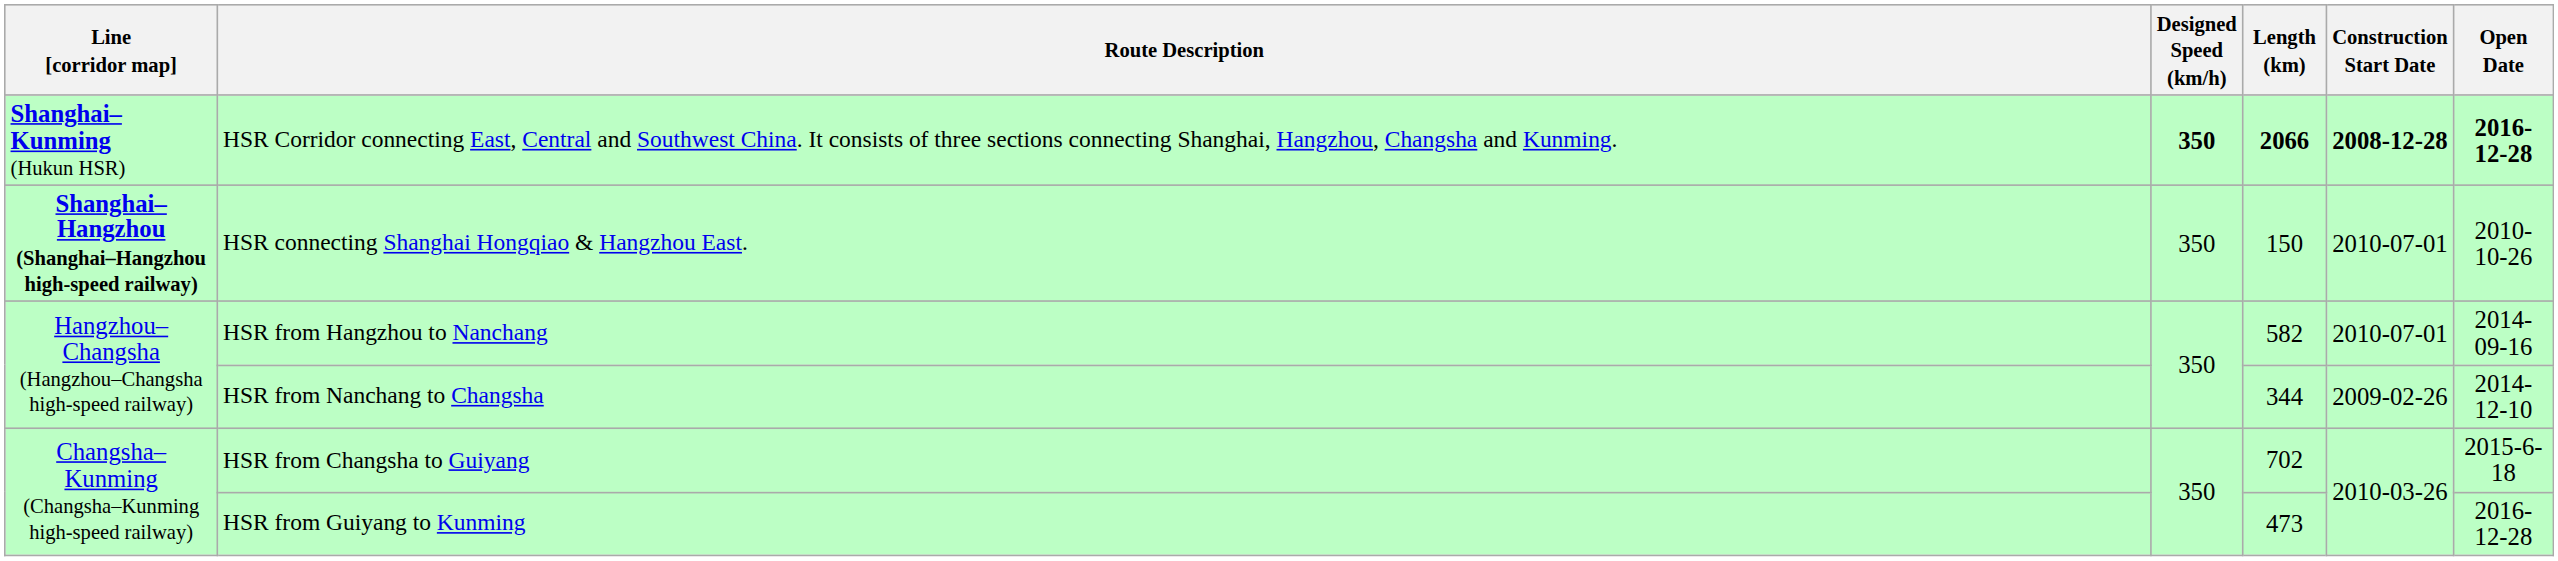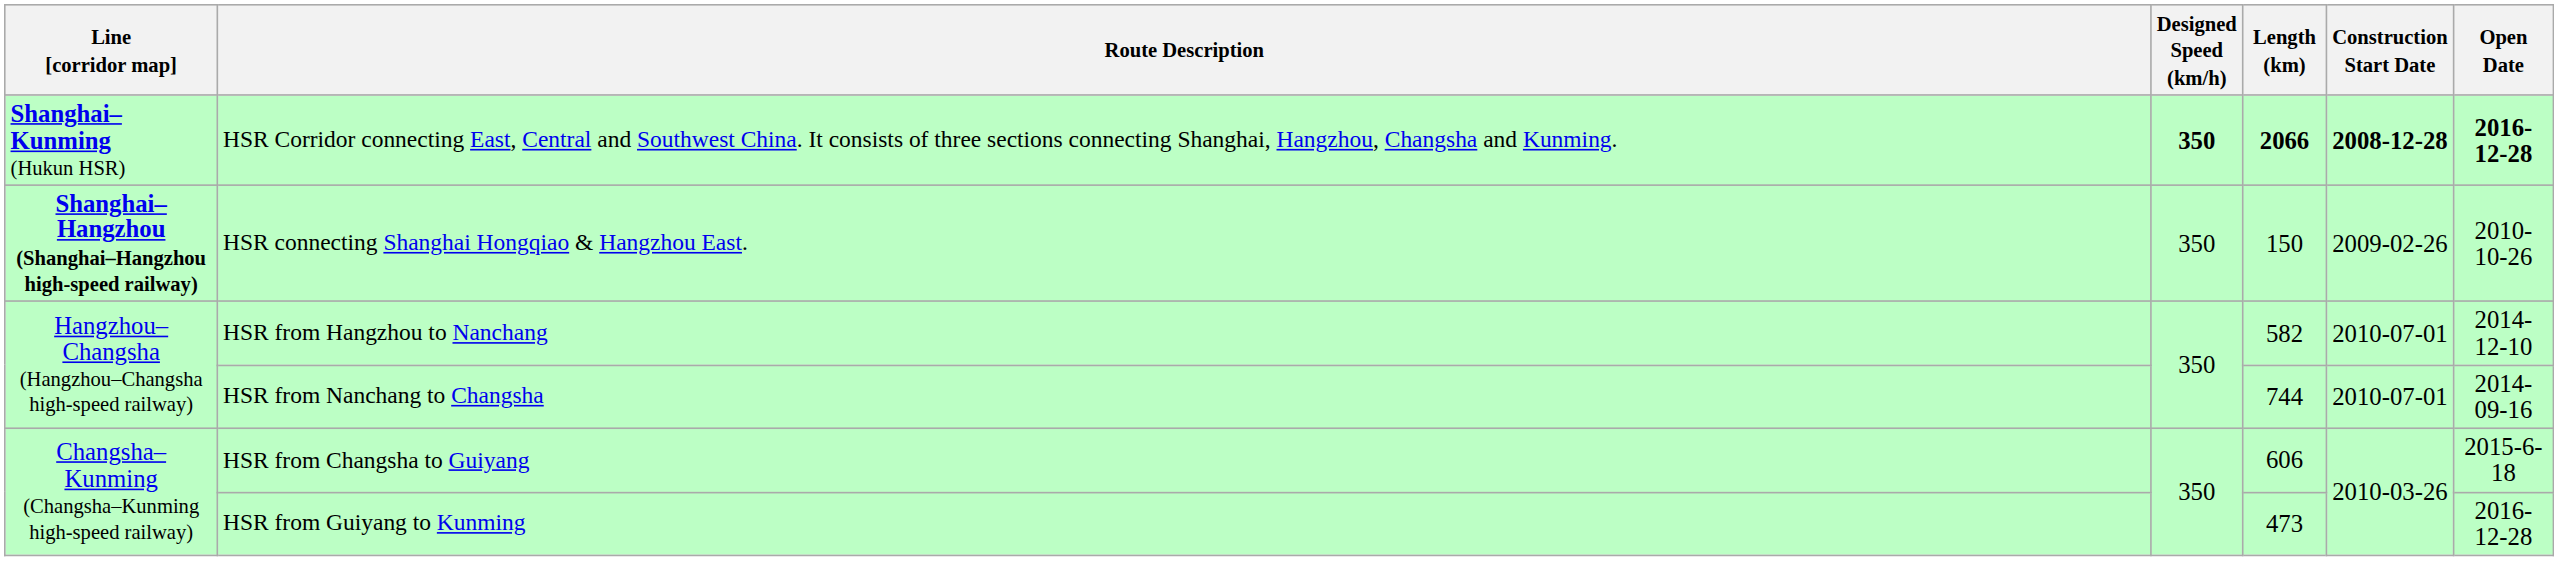 <table class="wikitable sortable" style="width:100%; text-align:center; font-size:96%; line-height:1.05">
 <tr>
 <th style="width:125px; line-height:1.05"><small><strong>Line</strong><br>[corridor map]</small></th>
 <th><small><strong>Route Description</strong></small></th>
 <th style="width:40px; line-height:1.05"><small><strong>Designed<br>Speed<br>(km/h)</strong><br></small></th>
 <th style="width:45px; line-height:1.05"><small><strong>Length<br>(km)</strong><br></small></th>
 <th style="width:55px; line-height:1.05"><small><strong>Construction<br>Start Date</strong><br></small></th>
 <th style="width:55px; line-height:1.05"><small><strong>Open Date</strong><br></small></th>
 </tr>
 <tr style="background:#bcffc5;">
 <td style="font-size:100%; text-align:left;"><strong><a href='#'>Shanghai–Kunming</a></strong><br><small>(Hukun HSR)</small></td>
 <td style="font-size:95%; text-align:left">HSR Corridor connecting <a href='#'>East</a>, <a href='#'>Central</a> and <a href='#'>Southwest China</a>. It consists of three sections connecting Shanghai, <a href='#'>Hangzhou</a>, <a href='#'>Changsha</a> and <a href='#'>Kunming</a>.</td>
 <td><strong>350</strong></td>
 <td><strong>2066</strong></td>
 <td><strong>2008-12-28</strong></td>
 <td><strong>2016-12-28</strong></td>
 </tr>
 <tr style="background:#bcffc5;">
 <td><strong><a href='#'>Shanghai–Hangzhou</a><br><small>(Shanghai–Hangzhou high-speed railway)</small></strong></td>
 <td style="font-size:95%; text-align:left">HSR connecting <a href='#'>Shanghai Hongqiao</a> & <a href='#'>Hangzhou East</a>.</td>
 <td>350</td>
 <td>150</td>
-<td>2010-07-01</td>
+<td>2009-02-26</td>
 <td>2010-10-26</td>
 </tr>
 <tr style="background:#bcffc5;">
 <td rowspan="2"><a href='#'>Hangzhou–Changsha</a><br><small>(Hangzhou–Changsha high-speed railway)</small></td>
 <td style="font-size:95%; text-align:left">HSR from Hangzhou to <a href='#'>Nanchang</a></td>
 <td rowspan="2">350</td>
 <td>582</td>
 <td>2010-07-01</td>
-<td>2014-09-16</td>
+<td>2014-12-10</td>
 </tr>
 <tr style="background:#bcffc5;">
 <td style="font-size:95%; text-align:left">HSR from Nanchang to <a href='#'>Changsha</a></td>
-<td>344</td>
-<td>2009-02-26</td>
-<td>2014-12-10</td>
+<td>744</td>
+<td>2010-07-01</td>
+<td>2014-09-16</td>
 </tr>
 <tr style="background:#bcffc5;">
 <td rowspan="2"><a href='#'>Changsha–Kunming</a><br><small>(Changsha–Kunming high-speed railway)</small></td>
 <td style="font-size:95%; background:#bcffc5; text-align:left">HSR from Changsha to <a href='#'>Guiyang</a></td>
 <td rowspan="2">350</td>
-<td style="background:#bcffc5;">702</td>
+<td style="background:#bcffc5;">606</td>
 <td rowspan="2">2010-03-26</td>
 <td style="background:#bcffc5;">2015-6-18</td>
 </tr>
 <tr style="background:#bcffc5;">
 <td style="font-size:95%; text-align:left">HSR from Guiyang to <a href='#'>Kunming</a></td>
 <td>473</td>
 <td>2016-12-28</td>
 </tr>
 </table>
